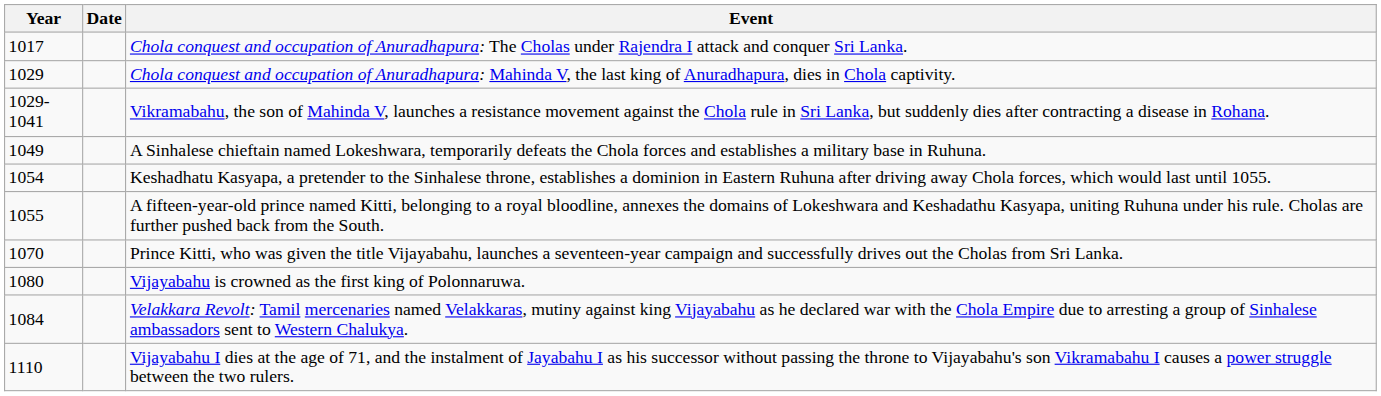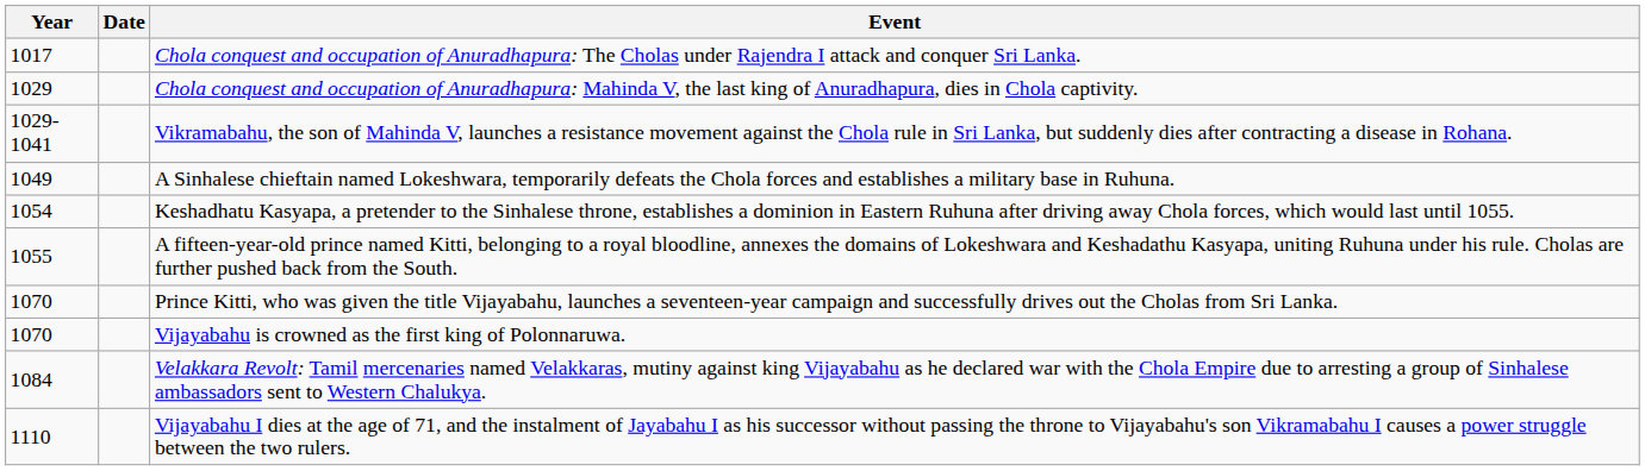 <table class="wikitable">
 <tr>
 <th>Year</th>
 <th>Date</th>
 <th>Event</th>
 </tr>
 <tr>
 <td>1017</td>
 <td></td>
 <td><em><a href='#'>Chola conquest and occupation of Anuradhapura</a>:</em> The <a href='#'>Cholas</a> under <a href='#'>Rajendra I</a> attack and conquer <a href='#'>Sri Lanka</a>.</td>
 </tr>
 <tr>
 <td>1029</td>
 <td></td>
 <td><em><a href='#'>Chola conquest and occupation of Anuradhapura</a>:</em> <a href='#'>Mahinda V</a>, the last king of <a href='#'>Anuradhapura</a>, dies in <a href='#'>Chola</a> captivity.</td>
 </tr>
 <tr>
 <td>1029-1041</td>
 <td></td>
 <td><a href='#'>Vikramabahu</a>, the son of <a href='#'>Mahinda V</a>, launches a resistance movement against the <a href='#'>Chola</a> rule in <a href='#'>Sri Lanka</a>, but suddenly dies after contracting a disease in <a href='#'>Rohana</a>.</td>
 </tr>
 <tr>
 <td>1049</td>
 <td></td>
 <td>A Sinhalese chieftain named Lokeshwara, temporarily defeats the Chola forces and establishes a military base in Ruhuna.</td>
 </tr>
 <tr>
 <td>1054</td>
 <td></td>
 <td>Keshadhatu Kasyapa, a pretender to the Sinhalese throne, establishes a dominion in Eastern Ruhuna after driving away Chola forces, which would last until 1055.</td>
 </tr>
 <tr>
 <td>1055</td>
 <td></td>
 <td>A fifteen-year-old prince named Kitti, belonging to a royal bloodline, annexes the domains of Lokeshwara and Keshadathu Kasyapa, uniting Ruhuna under his rule. Cholas are further pushed back from the South.</td>
 </tr>
 <tr>
 <td>1070</td>
 <td></td>
 <td>Prince Kitti, who was given the title Vijayabahu, launches a seventeen-year campaign and successfully drives out the Cholas from Sri Lanka.</td>
 </tr>
 <tr>
-<td>1080</td>
+<td>1070</td>
 <td></td>
 <td><a href='#'>Vijayabahu</a> is crowned as the first king of Polonnaruwa.</td>
 </tr>
 <tr>
 <td>1084</td>
 <td></td>
 <td><em><a href='#'>Velakkara Revolt</a>:</em> <a href='#'>Tamil</a> <a href='#'>mercenaries</a> named <a href='#'>Velakkaras</a>, mutiny against king <a href='#'>Vijayabahu</a> as he declared war with the <a href='#'>Chola Empire</a> due to arresting a group of <a href='#'>Sinhalese</a> <a href='#'>ambassadors</a> sent to <a href='#'>Western Chalukya</a>.</td>
 </tr>
 <tr>
 <td>1110</td>
 <td></td>
 <td><a href='#'>Vijayabahu I</a> dies at the age of 71, and the instalment of <a href='#'>Jayabahu I</a> as his successor without passing the throne to Vijayabahu's son <a href='#'>Vikramabahu I</a> causes a <a href='#'>power struggle</a> between the two rulers.</td>
 </tr>
 </table>
